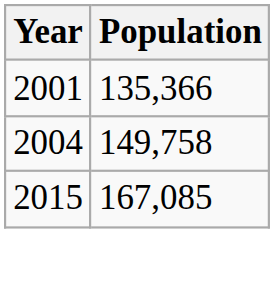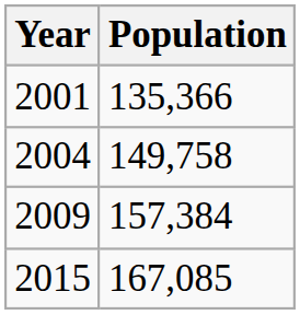 <table class="wikitable">
 <tr>
 <th>Year</th>
 <th>Population</th>
 </tr>
 <tr>
 <td>2001</td>
 <td>135,366</td>
 </tr>
 <tr>
 <td>2004</td>
 <td>149,758</td>
 </tr>
 <tr>
+<td>2009</td>
+<td>157,384</td>
+</tr>
+<tr>
 <td>2015</td>
 <td>167,085</td>
 </tr>
 </table>
